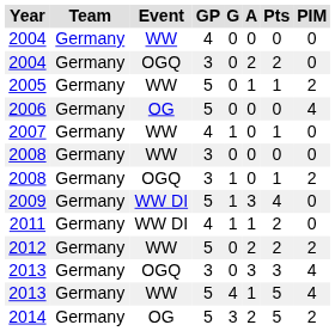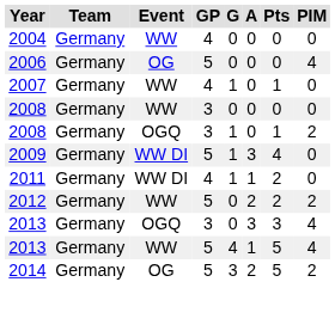 <table BORDER="0" CELLPADDING="2" CELLSPACING="0" width="35%">
 <tr ALIGN="center" bgcolor="#e0e0e0">
 <th>Year</th>
 <th>Team</th>
 <th>Event</th>
 <th>GP</th>
 <th>G</th>
 <th>A</th>
 <th>Pts</th>
 <th>PIM</th>
 </tr>
 <tr ALIGN="center">
 <td><a href='#'>2004</a></td>
 <td><a href='#'>Germany</a></td>
 <td><a href='#'>WW</a></td>
 <td>4</td>
 <td>0</td>
 <td>0</td>
 <td>0</td>
 <td>0</td>
-</tr>
-<tr ALIGN="center" bgcolor="#f0f0f0">
-<td><a href='#'>2004</a></td>
-<td>Germany</td>
-<td>OGQ</td>
-<td>3</td>
-<td>0</td>
-<td>2</td>
-<td>2</td>
-<td>0</td>
-</tr>
-<tr ALIGN="center">
-<td><a href='#'>2005</a></td>
-<td>Germany</td>
-<td>WW</td>
-<td>5</td>
-<td>0</td>
-<td>1</td>
-<td>1</td>
-<td>2</td>
 </tr>
 <tr ALIGN="center" bgcolor="#f0f0f0">
 <td><a href='#'>2006</a></td>
 <td>Germany</td>
 <td><a href='#'>OG</a></td>
 <td>5</td>
 <td>0</td>
 <td>0</td>
 <td>0</td>
 <td>4</td>
 </tr>
 <tr ALIGN="center">
 <td><a href='#'>2007</a></td>
 <td>Germany</td>
 <td>WW</td>
 <td>4</td>
 <td>1</td>
 <td>0</td>
 <td>1</td>
 <td>0</td>
 </tr>
 <tr ALIGN="center" bgcolor="#f0f0f0">
 <td><a href='#'>2008</a></td>
 <td>Germany</td>
 <td>WW</td>
 <td>3</td>
 <td>0</td>
 <td>0</td>
 <td>0</td>
 <td>0</td>
 </tr>
 <tr ALIGN="center">
 <td><a href='#'>2008</a></td>
 <td>Germany</td>
 <td>OGQ</td>
 <td>3</td>
 <td>1</td>
 <td>0</td>
 <td>1</td>
 <td>2</td>
 </tr>
 <tr ALIGN="center" bgcolor="#f0f0f0">
 <td><a href='#'>2009</a></td>
 <td>Germany</td>
 <td><a href='#'>WW DI</a></td>
 <td>5</td>
 <td>1</td>
 <td>3</td>
 <td>4</td>
 <td>0</td>
 </tr>
 <tr ALIGN="center">
 <td><a href='#'>2011</a></td>
 <td>Germany</td>
 <td>WW DI</td>
 <td>4</td>
 <td>1</td>
 <td>1</td>
 <td>2</td>
 <td>0</td>
 </tr>
 <tr ALIGN="center" bgcolor="#f0f0f0">
 <td><a href='#'>2012</a></td>
 <td>Germany</td>
 <td>WW</td>
 <td>5</td>
 <td>0</td>
 <td>2</td>
 <td>2</td>
 <td>2</td>
 </tr>
 <tr ALIGN="center">
 <td><a href='#'>2013</a></td>
 <td>Germany</td>
 <td>OGQ</td>
 <td>3</td>
 <td>0</td>
 <td>3</td>
 <td>3</td>
 <td>4</td>
 </tr>
 <tr ALIGN="center" bgcolor="#f0f0f0">
 <td><a href='#'>2013</a></td>
 <td>Germany</td>
 <td>WW</td>
 <td>5</td>
 <td>4</td>
 <td>1</td>
 <td>5</td>
 <td>4</td>
 </tr>
 <tr ALIGN="center">
 <td><a href='#'>2014</a></td>
 <td>Germany</td>
 <td>OG</td>
 <td>5</td>
 <td>3</td>
 <td>2</td>
 <td>5</td>
 <td>2</td>
 </tr>
 </table>
